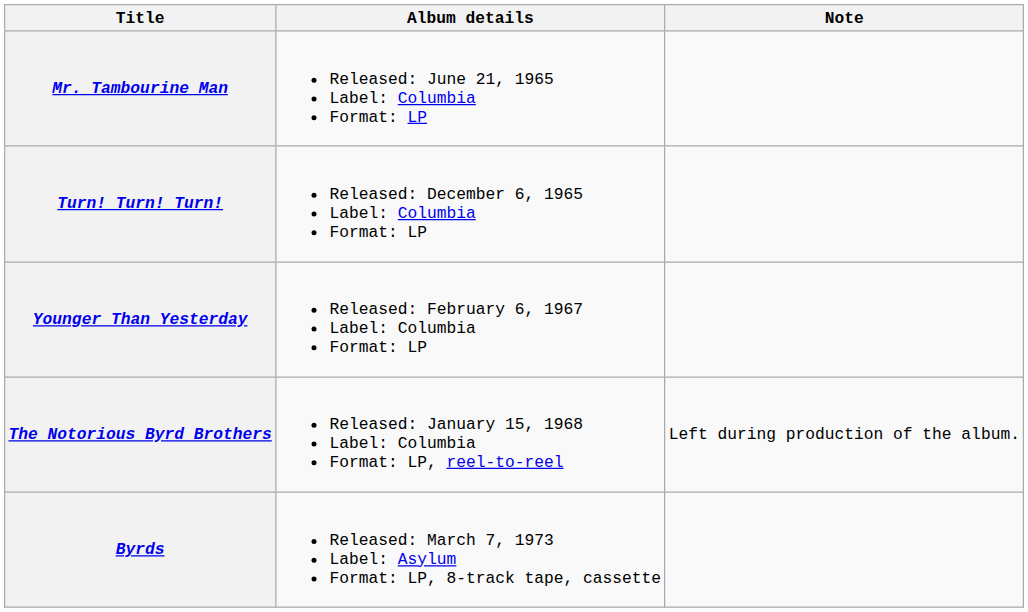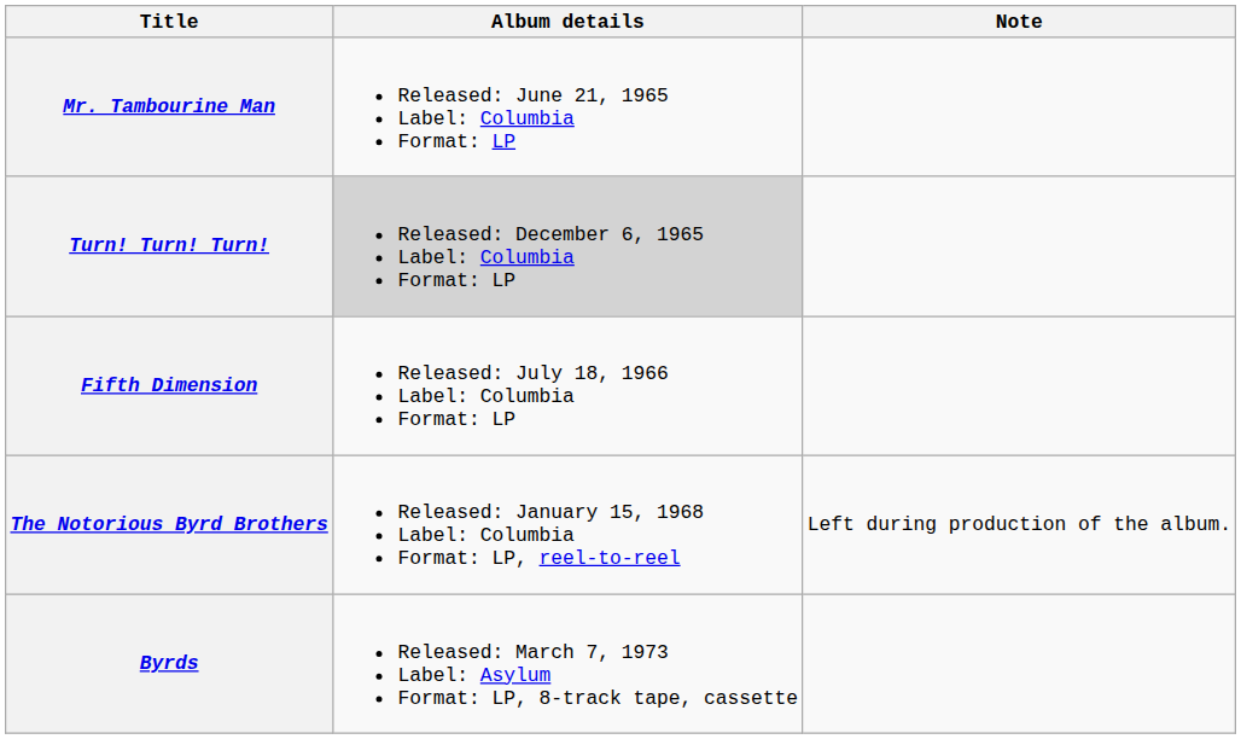 <table class="wikitable">
 <tr>
 <th>Title</th>
 <th>Album details</th>
 <th>Note</th>
 </tr>
 <tr>
 <th><em><a href='#'>Mr. Tambourine Man</a></em></th>
 <td><br><ul><li>Released: June 21, 1965</li><li>Label: <a href='#'>Columbia</a></li><li>Format: <a href='#'>LP</a></li></ul></td>
 <td></td>
 </tr>
 <tr>
 <th><em><a href='#'>Turn! Turn! Turn!</a></em></th>
-<td><br><ul><li>Released: December 6, 1965</li><li>Label: <a href='#'>Columbia</a></li><li>Format: LP</li></ul></td>
+<td style="background: lightgrey;"><br><ul><li>Released: December 6, 1965</li><li>Label: <a href='#'>Columbia</a></li><li>Format: LP</li></ul></td>
 <td></td>
 </tr>
 <tr>
-<th><em><a href='#'>Younger Than Yesterday</a></em></th>
-<td><br><ul><li>Released: February 6, 1967</li><li>Label: Columbia</li><li>Format: LP</li></ul></td>
+<th><em><a href='#'>Fifth Dimension</a></em></th>
+<td><br><ul><li>Released: July 18, 1966</li><li>Label: Columbia</li><li>Format: LP</li></ul></td>
 <td></td>
 </tr>
 <tr>
 <th><em><a href='#'>The Notorious Byrd Brothers</a></em></th>
 <td><br><ul><li>Released: January 15, 1968</li><li>Label: Columbia</li><li>Format: LP, <a href='#'>reel-to-reel</a></li></ul></td>
 <td>Left during production of the album.</td>
 </tr>
 <tr>
 <th><em><a href='#'>Byrds</a></em></th>
 <td><br><ul><li>Released: March 7, 1973</li><li>Label: <a href='#'>Asylum</a></li><li>Format: LP, 8-track tape, cassette</li></ul></td>
 <td></td>
 </tr>
 </table>
